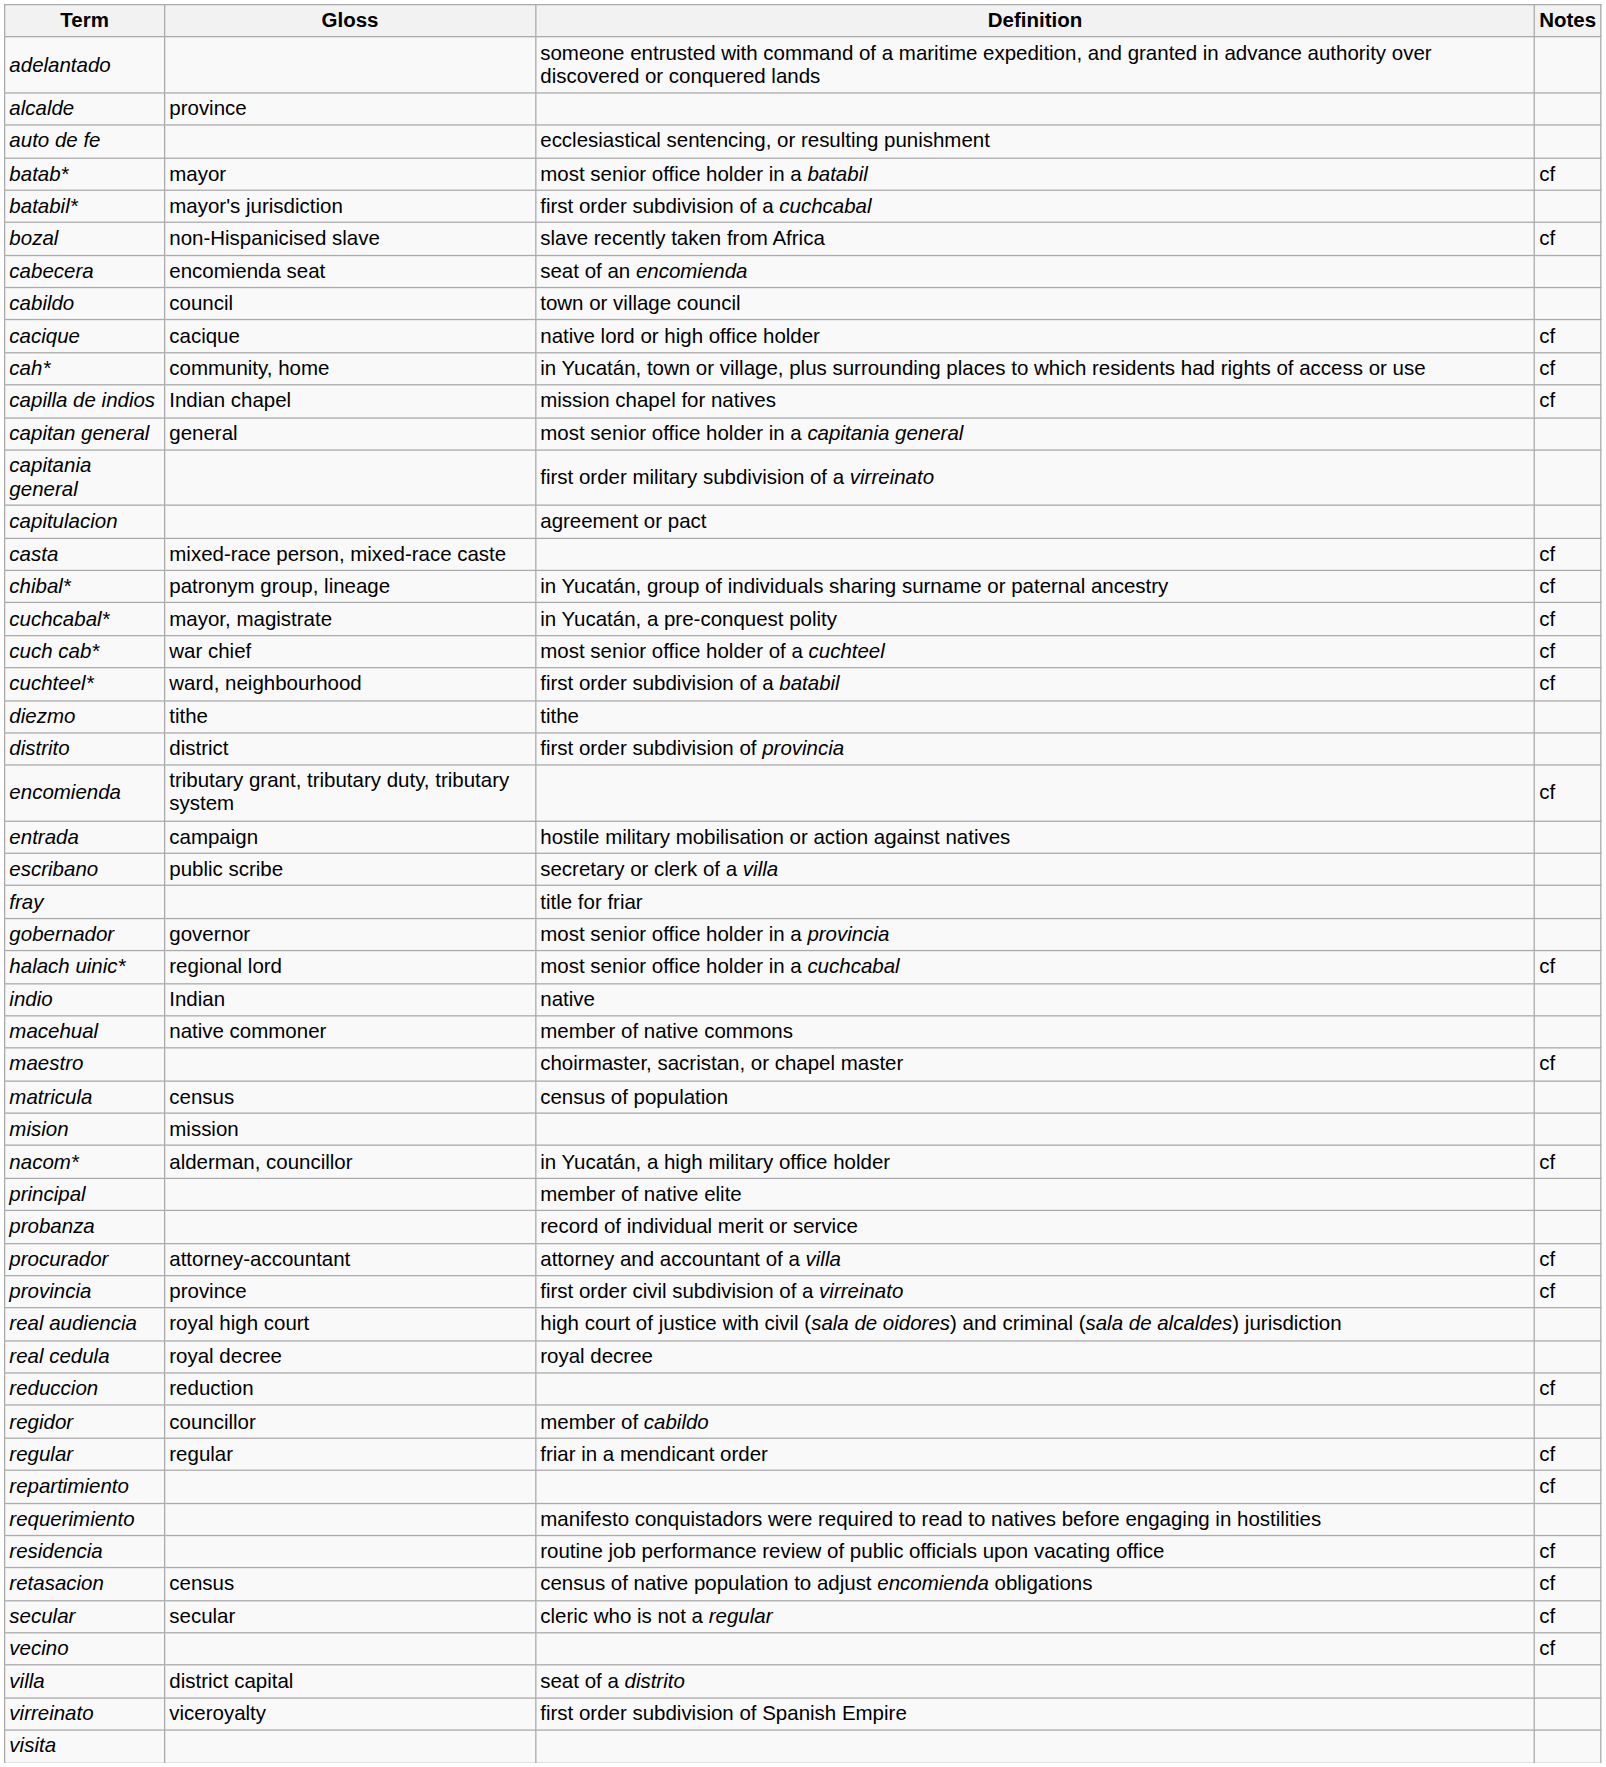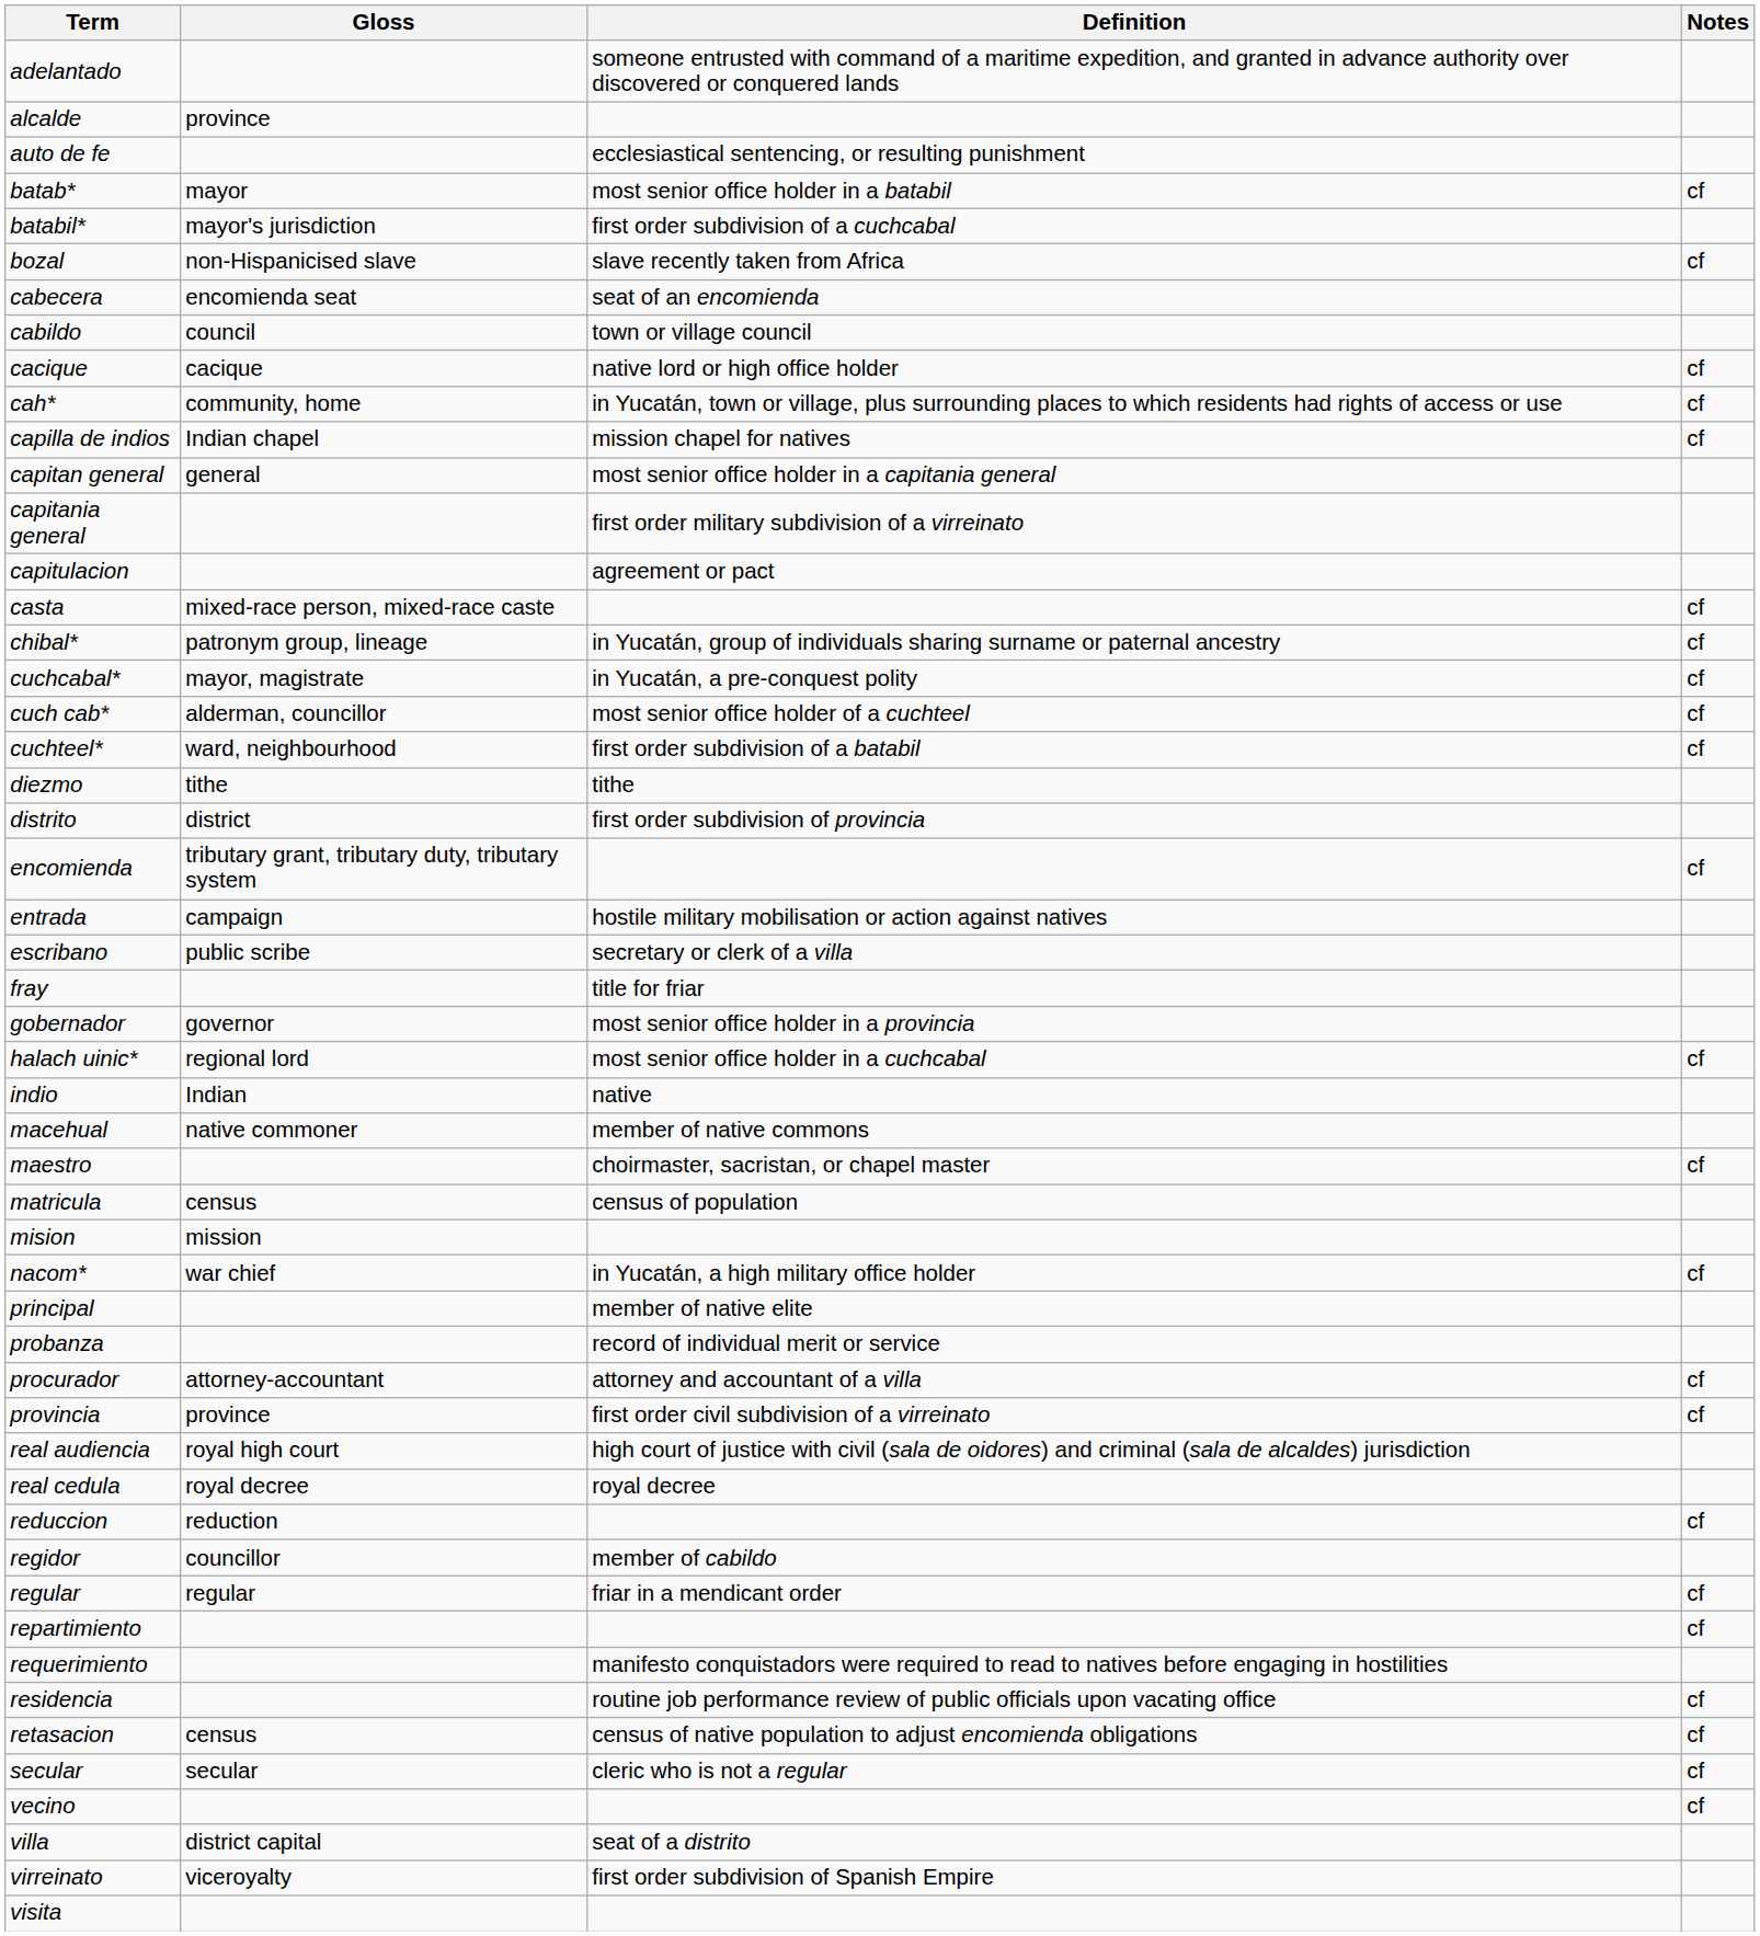 <table class="wikitable sortable static-row-numbers">
 <tr>
 <th>Term</th>
 <th class=unsortable>Gloss</th>
 <th class=unsortable>Definition</th>
 <th class=unsortable>Notes</th>
 </tr>
 <tr>
 <td><em>adelantado</em></td>
 <td></td>
 <td>someone entrusted with command of a maritime expedition, and granted in advance authority over discovered or conquered lands</td>
 <td></td>
 </tr>
 <tr>
 <td><em>alcalde</em> </td>
 <td>province</td>
 <td></td>
 <td></td>
 </tr>
 <tr>
 <td><em>auto de fe</em></td>
 <td></td>
 <td>ecclesiastical sentencing, or resulting punishment</td>
 <td></td>
 </tr>
 <tr>
 <td><em>batab*</em></td>
 <td>mayor</td>
 <td>most senior office holder in a <em>batabil</em></td>
 <td>cf</td>
 </tr>
 <tr>
 <td><em>batabil*</em></td>
 <td>mayor's jurisdiction</td>
 <td>first order subdivision of a <em>cuchcabal</em></td>
 <td></td>
 </tr>
 <tr>
 <td><em>bozal</em></td>
 <td>non-Hispanicised slave</td>
 <td>slave recently taken from Africa</td>
 <td>cf</td>
 </tr>
 <tr>
 <td><em>cabecera</em></td>
 <td>encomienda seat</td>
 <td>seat of an <em>encomienda</em></td>
 <td></td>
 </tr>
 <tr>
 <td><em>cabildo</em></td>
 <td>council</td>
 <td>town or village council</td>
 <td></td>
 </tr>
 <tr>
 <td><em>cacique</em></td>
 <td>cacique</td>
 <td>native lord or high office holder</td>
 <td>cf</td>
 </tr>
 <tr>
 <td><em>cah*</em></td>
 <td>community, home</td>
 <td>in Yucatán, town or village, plus surrounding places to which residents had rights of access or use</td>
 <td>cf</td>
 </tr>
 <tr>
 <td><em>capilla de indios</em></td>
 <td>Indian chapel</td>
 <td>mission chapel for natives</td>
 <td>cf</td>
 </tr>
 <tr>
 <td><em>capitan general</em></td>
 <td>general</td>
 <td>most senior office holder in a <em>capitania general</em></td>
 <td></td>
 </tr>
 <tr>
 <td><em>capitania general</em></td>
 <td></td>
 <td>first order military subdivision of a <em>virreinato</em></td>
 <td></td>
 </tr>
 <tr>
 <td><em>capitulacion</em></td>
 <td></td>
 <td>agreement or pact</td>
 <td></td>
 </tr>
 <tr>
 <td><em>casta</em></td>
 <td>mixed-race person, mixed-race caste</td>
 <td></td>
 <td>cf</td>
 </tr>
 <tr>
 <td><em>chibal*</em></td>
 <td>patronym group, lineage</td>
 <td>in Yucatán, group of individuals sharing surname or paternal ancestry</td>
 <td>cf</td>
 </tr>
 <tr>
 <td><em>cuchcabal*</em> </td>
 <td>mayor, magistrate</td>
 <td>in Yucatán, a pre-conquest polity</td>
 <td>cf</td>
 </tr>
 <tr>
 <td><em>cuch cab*</em></td>
-<td>war chief</td>
+<td>alderman, councillor</td>
 <td>most senior office holder of a <em>cuchteel</em></td>
 <td>cf</td>
 </tr>
 <tr>
 <td><em>cuchteel*</em></td>
 <td>ward, neighbourhood</td>
 <td>first order subdivision of a <em>batabil</em></td>
 <td>cf</td>
 </tr>
 <tr>
 <td><em>diezmo</em></td>
 <td>tithe</td>
 <td>tithe</td>
 <td></td>
 </tr>
 <tr>
 <td><em>distrito</em></td>
 <td>district</td>
 <td>first order subdivision of <em>provincia</em></td>
 <td></td>
 </tr>
 <tr>
 <td><em>encomienda</em></td>
 <td>tributary grant, tributary duty, tributary system</td>
 <td></td>
 <td>cf</td>
 </tr>
 <tr>
 <td><em>entrada</em></td>
 <td>campaign</td>
 <td>hostile military mobilisation or action against natives</td>
 <td></td>
 </tr>
 <tr>
 <td><em>escribano</em> </td>
 <td>public scribe</td>
 <td>secretary or clerk of a <em>villa</em></td>
 <td></td>
 </tr>
 <tr>
 <td><em>fray</em></td>
 <td></td>
 <td>title for friar</td>
 <td></td>
 </tr>
 <tr>
 <td><em>gobernador</em></td>
 <td>governor</td>
 <td>most senior office holder in a <em>provincia</em></td>
 <td></td>
 </tr>
 <tr>
 <td><em>halach uinic*</em> </td>
 <td>regional lord</td>
 <td>most senior office holder in a <em>cuchcabal</em></td>
 <td>cf</td>
 </tr>
 <tr>
 <td><em>indio</em> </td>
 <td>Indian</td>
 <td>native</td>
 <td></td>
 </tr>
 <tr>
 <td><em>macehual</em></td>
 <td>native commoner</td>
 <td>member of native commons</td>
 <td></td>
 </tr>
 <tr>
 <td><em>maestro</em></td>
 <td></td>
 <td>choirmaster, sacristan, or chapel master</td>
 <td>cf</td>
 </tr>
 <tr>
 <td><em>matricula</em></td>
 <td>census</td>
 <td>census of population</td>
 <td></td>
 </tr>
 <tr>
 <td><em>mision</em></td>
 <td>mission</td>
 <td></td>
 <td></td>
 </tr>
 <tr>
 <td><em>nacom*</em></td>
-<td>alderman, councillor</td>
+<td>war chief</td>
 <td>in Yucatán, a high military office holder</td>
 <td>cf</td>
 </tr>
 <tr>
 <td><em>principal</em> </td>
 <td></td>
 <td>member of native elite</td>
 <td></td>
 </tr>
 <tr>
 <td><em>probanza</em></td>
 <td></td>
 <td>record of individual merit or service</td>
 <td></td>
 </tr>
 <tr>
 <td><em>procurador</em> </td>
 <td>attorney-accountant</td>
 <td>attorney and accountant of a <em>villa</em></td>
 <td>cf</td>
 </tr>
 <tr>
 <td><em>provincia</em></td>
 <td>province</td>
 <td>first order civil subdivision of a <em>virreinato</em></td>
 <td>cf</td>
 </tr>
 <tr>
 <td><em>real audiencia</em> </td>
 <td>royal high court</td>
 <td>high court of justice with civil (<em>sala de oidores</em>) and criminal (<em>sala de alcaldes</em>) jurisdiction</td>
 <td></td>
 </tr>
 <tr>
 <td><em>real cedula</em></td>
 <td>royal decree</td>
 <td>royal decree</td>
 <td></td>
 </tr>
 <tr>
 <td><em>reduccion</em> </td>
 <td>reduction</td>
 <td></td>
 <td>cf</td>
 </tr>
 <tr>
 <td><em>regidor</em></td>
 <td>councillor</td>
 <td>member of <em>cabildo</em></td>
 <td></td>
 </tr>
 <tr>
 <td><em>regular</em></td>
 <td>regular</td>
 <td>friar in a mendicant order</td>
 <td>cf</td>
 </tr>
 <tr>
 <td><em>repartimiento</em></td>
 <td></td>
 <td></td>
 <td>cf</td>
 </tr>
 <tr>
 <td><em>requerimiento</em></td>
 <td></td>
 <td>manifesto conquistadors were required to read to natives before engaging in hostilities</td>
 <td></td>
 </tr>
 <tr>
 <td><em>residencia</em> </td>
 <td></td>
 <td>routine job performance review of public officials upon vacating office</td>
 <td>cf</td>
 </tr>
 <tr>
 <td><em>retasacion</em></td>
 <td>census</td>
 <td>census of native population to adjust <em>encomienda</em> obligations</td>
 <td>cf</td>
 </tr>
 <tr>
 <td><em>secular</em></td>
 <td>secular</td>
 <td>cleric who is not a <em>regular</em></td>
 <td>cf</td>
 </tr>
 <tr>
 <td><em>vecino</em></td>
 <td></td>
 <td></td>
 <td>cf</td>
 </tr>
 <tr>
 <td><em>villa</em></td>
 <td>district capital</td>
 <td>seat of a <em>distrito</em></td>
 <td></td>
 </tr>
 <tr>
 <td><em>virreinato</em></td>
 <td>viceroyalty</td>
 <td>first order subdivision of Spanish Empire</td>
 <td></td>
 </tr>
 <tr>
 <td><em>visita</em></td>
 <td></td>
 <td></td>
 <td></td>
 </tr>
 </table>
